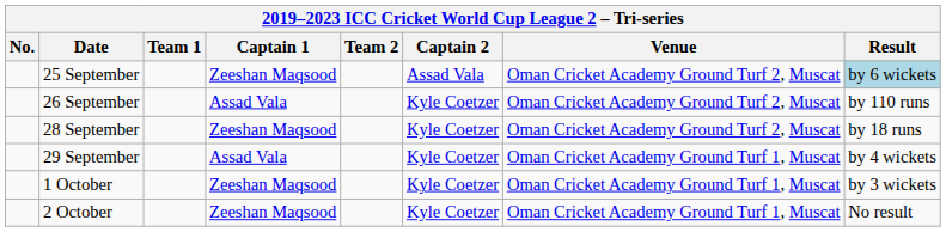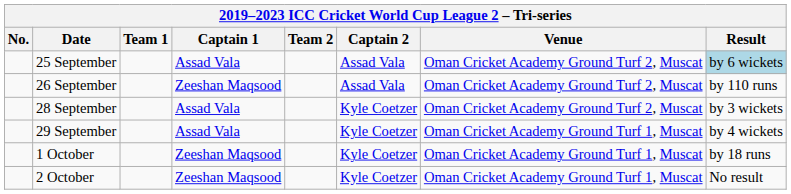 <table class="wikitable">
 <tr>
 <th colspan="9"><a href='#'>2019–2023 ICC Cricket World Cup League 2</a> – Tri-series</th>
 </tr>
 <tr>
 <th>No.</th>
 <th>Date</th>
 <th>Team 1</th>
 <th>Captain 1</th>
 <th>Team 2</th>
 <th>Captain 2</th>
 <th>Venue</th>
 <th>Result</th>
 </tr>
 <tr>
 <td></td>
 <td>25 September</td>
 <td></td>
-<td><a href='#'>Zeeshan Maqsood</a></td>
+<td><a href='#'>Assad Vala</a></td>
 <td></td>
 <td><a href='#'>Assad Vala</a></td>
 <td><a href='#'>Oman Cricket Academy Ground Turf 2</a>, <a href='#'>Muscat</a></td>
 <td style="background: lightblue;"> by 6 wickets</td>
 </tr>
 <tr>
 <td></td>
 <td>26 September</td>
 <td></td>
+<td><a href='#'>Zeeshan Maqsood</a></td>
+<td></td>
 <td><a href='#'>Assad Vala</a></td>
-<td></td>
-<td><a href='#'>Kyle Coetzer</a></td>
 <td><a href='#'>Oman Cricket Academy Ground Turf 2</a>, <a href='#'>Muscat</a></td>
 <td> by 110 runs</td>
 </tr>
 <tr>
 <td></td>
 <td>28 September</td>
 <td></td>
-<td><a href='#'>Zeeshan Maqsood</a></td>
+<td><a href='#'>Assad Vala</a></td>
 <td></td>
 <td><a href='#'>Kyle Coetzer</a></td>
 <td><a href='#'>Oman Cricket Academy Ground Turf 2</a>, <a href='#'>Muscat</a></td>
-<td> by 18 runs</td>
+<td> by 3 wickets</td>
 </tr>
 <tr>
 <td></td>
 <td>29 September</td>
 <td></td>
 <td><a href='#'>Assad Vala</a></td>
 <td></td>
 <td><a href='#'>Kyle Coetzer</a></td>
 <td><a href='#'>Oman Cricket Academy Ground Turf 1</a>, <a href='#'>Muscat</a></td>
 <td> by 4 wickets</td>
 </tr>
 <tr>
 <td></td>
 <td>1 October</td>
 <td></td>
 <td><a href='#'>Zeeshan Maqsood</a></td>
 <td></td>
 <td><a href='#'>Kyle Coetzer</a></td>
 <td><a href='#'>Oman Cricket Academy Ground Turf 1</a>, <a href='#'>Muscat</a></td>
-<td> by 3 wickets</td>
+<td> by 18 runs</td>
 </tr>
 <tr>
 <td></td>
 <td>2 October</td>
 <td></td>
 <td><a href='#'>Zeeshan Maqsood</a></td>
 <td></td>
 <td><a href='#'>Kyle Coetzer</a></td>
 <td><a href='#'>Oman Cricket Academy Ground Turf 1</a>, <a href='#'>Muscat</a></td>
 <td>No result</td>
 </tr>
 </table>
